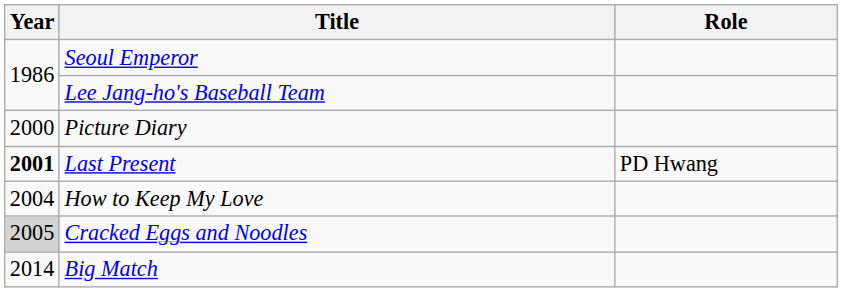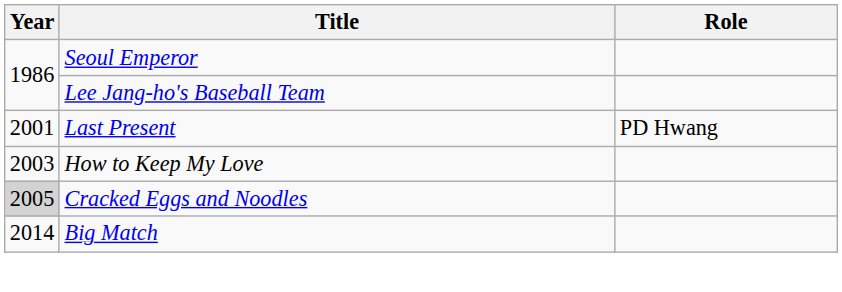 <table class="wikitable" style="width:600px">
 <tr>
 <th width=10>Year</th>
 <th>Title</th>
 <th>Role</th>
 </tr>
 <tr>
 <td rowspan=2>1986</td>
 <td><em><a href='#'>Seoul Emperor</a></em></td>
 <td></td>
 </tr>
 <tr>
 <td><em><a href='#'>Lee Jang-ho's Baseball Team</a></em></td>
 <td></td>
 </tr>
 <tr>
-<td>2000</td>
-<td><em>Picture Diary</em></td>
-<td></td>
-</tr>
-<tr>
-<td><strong>2001</strong></td>
+<td>2001</td>
 <td><em><a href='#'>Last Present</a></em></td>
 <td>PD Hwang</td>
 </tr>
 <tr>
-<td>2004</td>
+<td>2003</td>
 <td><em>How to Keep My Love</em></td>
 <td></td>
 </tr>
 <tr>
 <td style="background: lightgrey;">2005</td>
 <td><em><a href='#'>Cracked Eggs and Noodles</a></em></td>
 <td></td>
 </tr>
 <tr>
 <td>2014</td>
 <td><em><a href='#'>Big Match</a></em></td>
 <td></td>
 </tr>
 </table>
